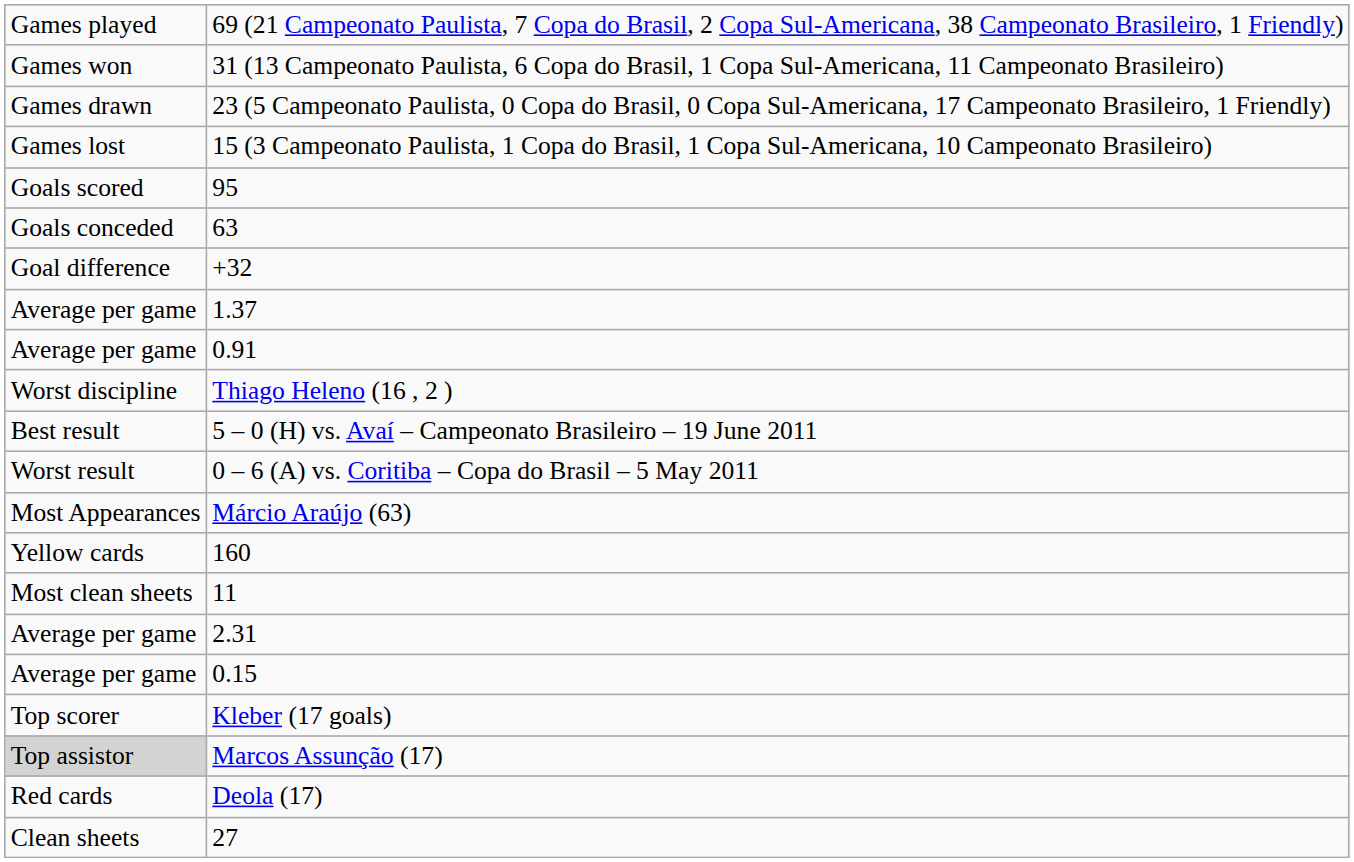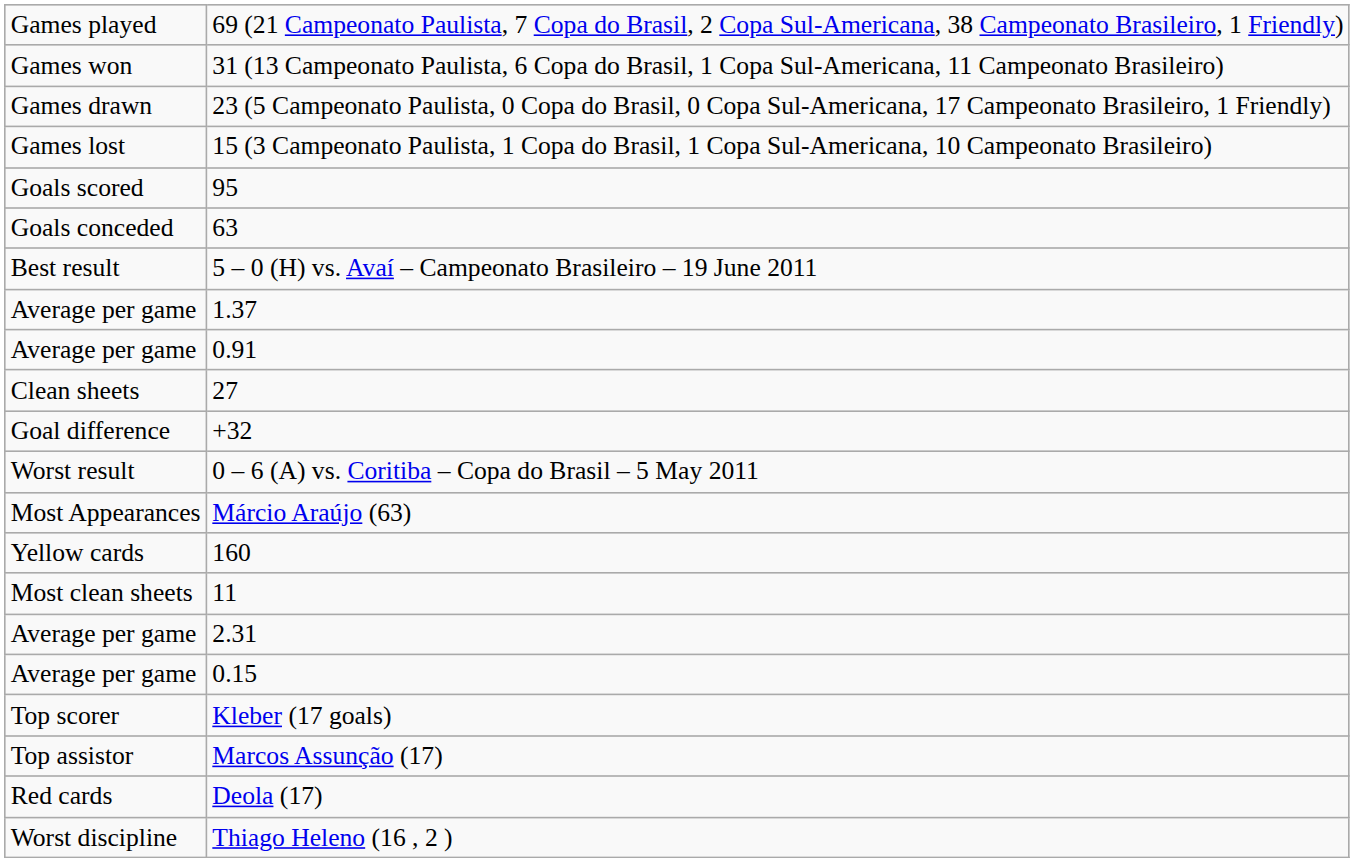 <table class="wikitable">
 <tr>
 <td>Games played</td>
 <td>69 (21 <a href='#'>Campeonato Paulista</a>, 7 <a href='#'>Copa do Brasil</a>, 2 <a href='#'>Copa Sul-Americana</a>, 38 <a href='#'>Campeonato Brasileiro</a>, 1 <a href='#'>Friendly</a>)</td>
 </tr>
 <tr>
 <td>Games won</td>
 <td>31 (13 Campeonato Paulista, 6 Copa do Brasil, 1 Copa Sul-Americana, 11 Campeonato Brasileiro)</td>
 </tr>
 <tr>
 <td>Games drawn</td>
 <td>23 (5 Campeonato Paulista, 0 Copa do Brasil, 0 Copa Sul-Americana, 17 Campeonato Brasileiro, 1 Friendly)</td>
 </tr>
 <tr>
 <td>Games lost</td>
 <td>15 (3 Campeonato Paulista, 1 Copa do Brasil, 1 Copa Sul-Americana, 10 Campeonato Brasileiro)</td>
 </tr>
 <tr>
 <td>Goals scored</td>
 <td>95</td>
 </tr>
 <tr>
 <td>Goals conceded</td>
 <td>63</td>
 </tr>
 <tr>
-<td>Goal difference</td>
-<td>+32</td>
+<td>Best result</td>
+<td>5 – 0 (H) vs. <a href='#'>Avaí</a> – Campeonato Brasileiro – 19 June 2011</td>
 </tr>
 <tr>
 <td>Average  per game</td>
 <td>1.37</td>
 </tr>
 <tr>
 <td>Average  per game</td>
 <td>0.91</td>
 </tr>
 <tr>
-<td>Worst discipline</td>
-<td><a href='#'>Thiago Heleno</a> (16 , 2 )</td>
+<td>Clean sheets</td>
+<td>27</td>
 </tr>
 <tr>
-<td>Best result</td>
-<td>5 – 0 (H) vs. <a href='#'>Avaí</a> – Campeonato Brasileiro – 19 June 2011</td>
+<td>Goal difference</td>
+<td>+32</td>
 </tr>
 <tr>
 <td>Worst result</td>
 <td>0 – 6 (A) vs. <a href='#'>Coritiba</a> – Copa do Brasil – 5 May 2011</td>
 </tr>
 <tr>
 <td>Most Appearances</td>
 <td><a href='#'>Márcio Araújo</a> (63)</td>
 </tr>
 <tr>
 <td>Yellow cards</td>
 <td>160</td>
 </tr>
 <tr>
 <td>Most clean sheets</td>
 <td>11</td>
 </tr>
 <tr>
 <td>Average  per game</td>
 <td>2.31</td>
 </tr>
 <tr>
 <td>Average  per game</td>
 <td>0.15</td>
 </tr>
 <tr>
 <td>Top scorer</td>
 <td><a href='#'>Kleber</a> (17 goals)</td>
 </tr>
 <tr>
-<td style="background: lightgrey;">Top assistor</td>
+<td>Top assistor</td>
 <td><a href='#'>Marcos Assunção</a> (17)</td>
 </tr>
 <tr>
 <td>Red cards</td>
 <td><a href='#'>Deola</a> (17)</td>
 </tr>
 <tr>
-<td>Clean sheets</td>
-<td>27</td>
+<td>Worst discipline</td>
+<td><a href='#'>Thiago Heleno</a> (16 , 2 )</td>
 </tr>
 <tr>
 </tr>
 </table>
